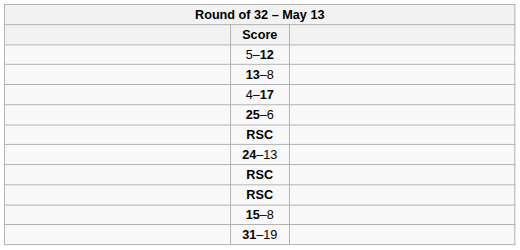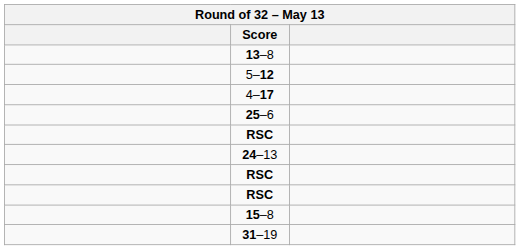 <table class="wikitable" style="text-align: center; font-size:90% ">
 <tr>
 <th colspan=3>Round of 32 – May 13</th>
 </tr>
 <tr>
 <th align="right" width="250"></th>
 <th width="60">Score</th>
 <th align="left" width="250"></th>
 </tr>
 <tr>
+<td align=left><strong></strong></td>
+<td align=center><strong>13</strong>–8</td>
+<td align=left></td>
+</tr>
+<tr>
 <td align=left></td>
 <td align=center>5–<strong>12</strong></td>
 <td align=left><strong></strong></td>
-</tr>
-<tr>
-<td align=left><strong></strong></td>
-<td align=center><strong>13</strong>–8</td>
-<td align=left></td>
 </tr>
 <tr>
 <td align=left></td>
 <td align=center>4–<strong>17</strong></td>
 <td align=left><strong></strong></td>
 </tr>
 <tr>
 <td align=left><strong></strong></td>
 <td align=center><strong>25</strong>–6</td>
 <td align=left></td>
 </tr>
 <tr>
 <td align=left></td>
 <td align=center><strong>RSC</strong></td>
 <td align=left><strong></strong></td>
 </tr>
 <tr>
 <td align=left><strong></strong></td>
 <td align=center><strong>24</strong>–13</td>
 <td align=left></td>
 </tr>
 <tr>
 <td align=left><strong></strong></td>
 <td align=center><strong>RSC</strong></td>
 <td align=left></td>
 </tr>
 <tr>
 <td align=left><strong></strong></td>
 <td align=center><strong>RSC</strong></td>
 <td align=left></td>
 </tr>
 <tr>
 <td align=left><strong></strong></td>
 <td align=center><strong>15</strong>–8</td>
 <td align=left></td>
 </tr>
 <tr>
 <td align=left><strong></strong></td>
 <td align=center><strong>31</strong>–19</td>
 <td align=left></td>
 </tr>
 </table>
